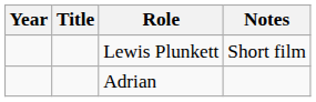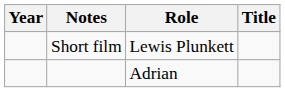 <table class="wikitable plainrowheaders sortable">
 <tr>
 <th scope="col">Year</th>
+<th scope="col" class="unsortable">Notes</th>
+<th scope="col" class="unsortable">Role</th>
 <th scope="col">Title</th>
-<th scope="col" class="unsortable">Role</th>
-<th scope="col" class="unsortable">Notes</th>
 </tr>
 <tr>
 <td></td>
+<td>Short film</td>
+<td>Lewis Plunkett</td>
 <td scope="row"></td>
-<td>Lewis Plunkett</td>
-<td>Short film</td>
 </tr>
 <tr>
 <td></td>
+<td></td>
+<td>Adrian</td>
 <td scope="row"></td>
-<td>Adrian</td>
-<td></td>
 </tr>
 </table>
